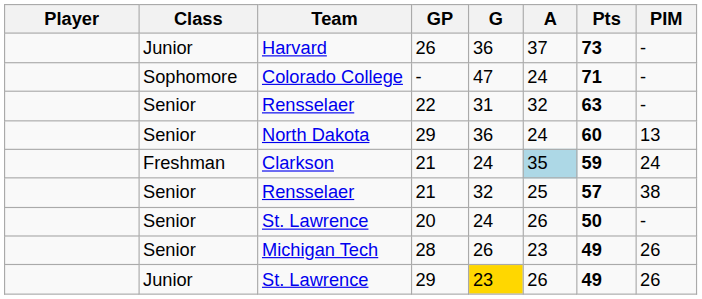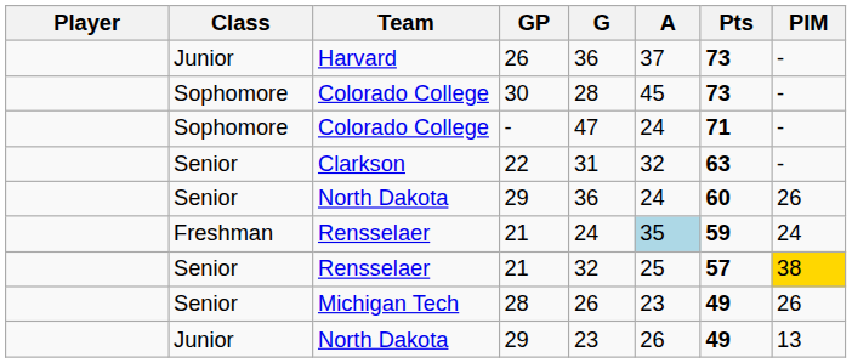 <table class="wikitable sortable">
 <tr>
 <th style="width: 11em;">Player</th>
 <th style="width: 7em;">Class</th>
 <th style="width: 11em;">Team</th>
 <th style="width: 4em;">GP</th>
 <th style="width: 4em;">G</th>
 <th style="width: 4em;">A</th>
 <th style="width: 4em;">Pts</th>
 <th style="width: 4em;">PIM</th>
 </tr>
 <tr>
 <td></td>
 <td>Junior</td>
 <td><a href='#'>Harvard</a></td>
 <td>26</td>
 <td>36</td>
 <td>37</td>
 <td><strong>73</strong></td>
 <td>-</td>
 </tr>
 <tr>
 <td></td>
 <td>Sophomore</td>
 <td><a href='#'>Colorado College</a></td>
+<td>30</td>
+<td>28</td>
+<td>45</td>
+<td><strong>73</strong></td>
+<td>-</td>
+</tr>
+<tr>
+<td></td>
+<td>Sophomore</td>
+<td><a href='#'>Colorado College</a></td>
 <td>-</td>
 <td>47</td>
 <td>24</td>
 <td><strong>71</strong></td>
 <td>-</td>
 </tr>
 <tr>
 <td></td>
 <td>Senior</td>
-<td><a href='#'>Rensselaer</a></td>
+<td><a href='#'>Clarkson</a></td>
 <td>22</td>
 <td>31</td>
 <td>32</td>
 <td><strong>63</strong></td>
 <td>-</td>
 </tr>
 <tr>
 <td></td>
 <td>Senior</td>
 <td><a href='#'>North Dakota</a></td>
 <td>29</td>
 <td>36</td>
 <td>24</td>
 <td><strong>60</strong></td>
-<td>13</td>
+<td>26</td>
 </tr>
 <tr>
 <td></td>
 <td>Freshman</td>
-<td><a href='#'>Clarkson</a></td>
+<td><a href='#'>Rensselaer</a></td>
 <td>21</td>
 <td>24</td>
 <td style="background: lightblue;">35</td>
 <td><strong>59</strong></td>
 <td>24</td>
 </tr>
 <tr>
 <td></td>
 <td>Senior</td>
 <td><a href='#'>Rensselaer</a></td>
 <td>21</td>
 <td>32</td>
 <td>25</td>
 <td><strong>57</strong></td>
-<td>38</td>
-</tr>
-<tr>
-<td></td>
-<td>Senior</td>
-<td><a href='#'>St. Lawrence</a></td>
-<td>20</td>
-<td>24</td>
-<td>26</td>
-<td><strong>50</strong></td>
-<td>-</td>
+<td style="background: gold;">38</td>
 </tr>
 <tr>
 <td></td>
 <td>Senior</td>
 <td><a href='#'>Michigan Tech</a></td>
 <td>28</td>
 <td>26</td>
 <td>23</td>
 <td><strong>49</strong></td>
 <td>26</td>
 </tr>
 <tr>
 <td></td>
 <td>Junior</td>
-<td><a href='#'>St. Lawrence</a></td>
+<td><a href='#'>North Dakota</a></td>
 <td>29</td>
-<td style="background: gold;">23</td>
+<td>23</td>
 <td>26</td>
 <td><strong>49</strong></td>
-<td>26</td>
+<td>13</td>
 </tr>
 </table>
